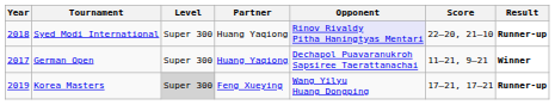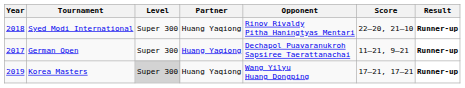 <table class="sortable wikitable" style="font-size: 90%;">
 <tr>
 <th>Year</th>
 <th>Tournament</th>
 <th>Level</th>
 <th>Partner</th>
 <th>Opponent</th>
 <th>Score</th>
 <th>Result</th>
 </tr>
 <tr>
 <td align="center"><a href='#'>2018</a></td>
 <td align="left"><a href='#'>Syed Modi International</a></td>
 <td align="left">Super 300</td>
 <td align="left"> Huang Yaqiong</td>
-<td align="left" style="background: lavender;"> <a href='#'>Rinov Rivaldy</a><br> <a href='#'>Pitha Haningtyas Mentari</a></td>
+<td align="left"> <a href='#'>Rinov Rivaldy</a><br> <a href='#'>Pitha Haningtyas Mentari</a></td>
 <td align="left">22–20, 21–10</td>
 <td style="text-align:left; background:white"> <strong>Runner-up</strong></td>
 </tr>
 <tr>
 <td align="center"><a href='#'>2017</a></td>
 <td align="left"><a href='#'>German Open</a></td>
 <td align="left">Super 300</td>
 <td align="left"> <a href='#'>Huang Yaqiong</a></td>
 <td align="left"> <a href='#'>Dechapol Puavaranukroh</a><br> <a href='#'>Sapsiree Taerattanachai</a></td>
 <td align="left">11–21, 9–21</td>
-<td style="text-align:left; background:white"> <strong>Winner</strong></td>
+<td style="text-align:left; background:white"> <strong>Runner-up</strong></td>
 </tr>
 <tr>
 <td align="center"><a href='#'>2019</a></td>
 <td align="left"><a href='#'>Korea Masters</a></td>
 <td align="left" style="background: lightgrey;">Super 300</td>
-<td align="left"> <a href='#'>Feng Xueying</a></td>
+<td align="left"> Huang Yaqiong</td>
 <td align="left"> <a href='#'>Wang Yilyu</a><br> <a href='#'>Huang Dongping</a></td>
 <td align="left">17–21, 17–21</td>
 <td style="text-align:left; background:white"> <strong>Runner-up</strong></td>
 </tr>
 </table>
